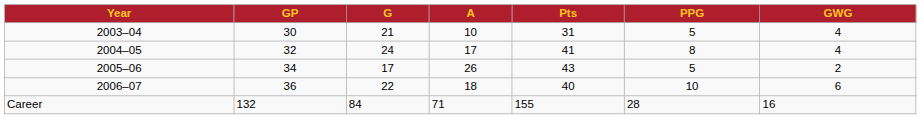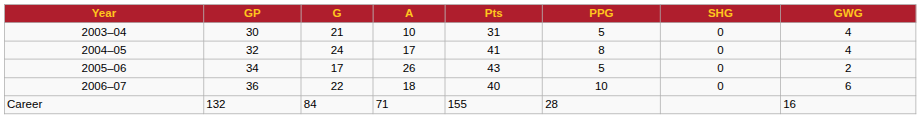 <table class="wikitable" width="80%">
 <tr align="center"  style=" background:#AF1E2D;color:#FFC61E;">
 <td><strong>Year</strong></td>
 <td><strong>GP</strong></td>
 <td><strong>G</strong></td>
 <td><strong>A</strong></td>
 <td><strong>Pts</strong></td>
 <td><strong>PPG</strong></td>
+<td><strong>SHG</strong></td>
 <td><strong>GWG</strong></td>
 </tr>
 <tr align="center" bgcolor="">
 <td>2003–04</td>
 <td>30</td>
 <td>21</td>
 <td>10</td>
 <td>31</td>
 <td>5</td>
+<td>0</td>
 <td>4</td>
 </tr>
 <tr align="center" bgcolor="">
 <td>2004–05</td>
 <td>32</td>
 <td>24</td>
 <td>17</td>
 <td>41</td>
 <td>8</td>
+<td>0</td>
 <td>4</td>
 </tr>
 <tr align="center" bgcolor="">
 <td>2005–06</td>
 <td>34</td>
 <td>17</td>
 <td>26</td>
 <td>43</td>
 <td>5</td>
+<td>0</td>
 <td>2</td>
 </tr>
 <tr align="center" bgcolor="">
 <td>2006–07</td>
 <td>36</td>
 <td>22</td>
 <td>18</td>
 <td>40</td>
 <td>10</td>
+<td>0</td>
 <td>6</td>
 </tr>
 <tr>
 <td>Career</td>
 <td>132</td>
 <td>84</td>
 <td>71</td>
 <td>155</td>
 <td>28</td>
+<td></td>
 <td>16</td>
 </tr>
 </table>
